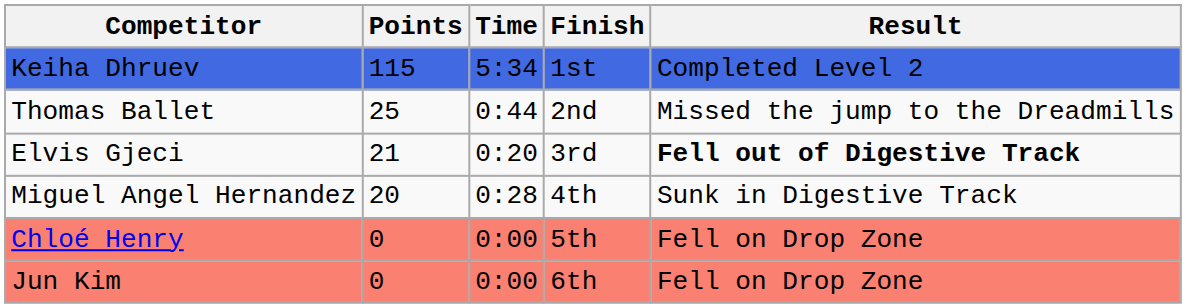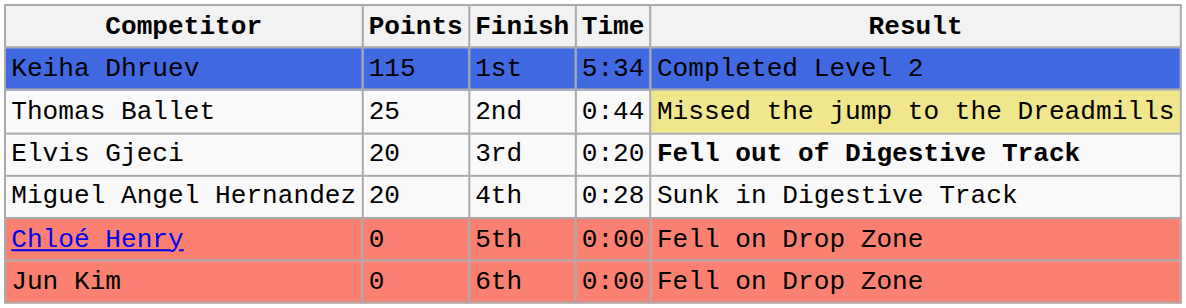 <table class="wikitable sortable">
 <tr>
 <th>Competitor</th>
 <th>Points</th>
+<th>Finish</th>
 <th>Time</th>
-<th>Finish</th>
 <th>Result</th>
 </tr>
 <tr style=background:royalblue>
 <td> Keiha Dhruev</td>
 <td>115</td>
+<td>1st</td>
 <td>5:34</td>
-<td>1st</td>
 <td>Completed Level 2</td>
 </tr>
 <tr>
 <td> Thomas Ballet</td>
 <td>25</td>
+<td>2nd</td>
 <td>0:44</td>
-<td>2nd</td>
-<td>Missed the jump to the Dreadmills</td>
+<td style="background: khaki;">Missed the jump to the Dreadmills</td>
 </tr>
 <tr>
 <td> Elvis Gjeci</td>
-<td>21</td>
+<td>20</td>
+<td>3rd</td>
 <td>0:20</td>
-<td>3rd</td>
 <td><strong>Fell out of Digestive Track</strong></td>
 </tr>
 <tr>
 <td> Miguel Angel Hernandez</td>
 <td>20</td>
+<td>4th</td>
 <td>0:28</td>
-<td>4th</td>
 <td>Sunk in Digestive Track</td>
 </tr>
 <tr style="background-color:#fa8072">
 <td> <a href='#'>Chloé Henry</a></td>
 <td>0</td>
+<td>5th</td>
 <td>0:00</td>
-<td>5th</td>
 <td>Fell on Drop Zone</td>
 </tr>
 <tr style="background-color:#fa8072">
 <td> Jun Kim</td>
 <td>0</td>
+<td>6th</td>
 <td>0:00</td>
-<td>6th</td>
 <td>Fell on Drop Zone</td>
 </tr>
 </table>
